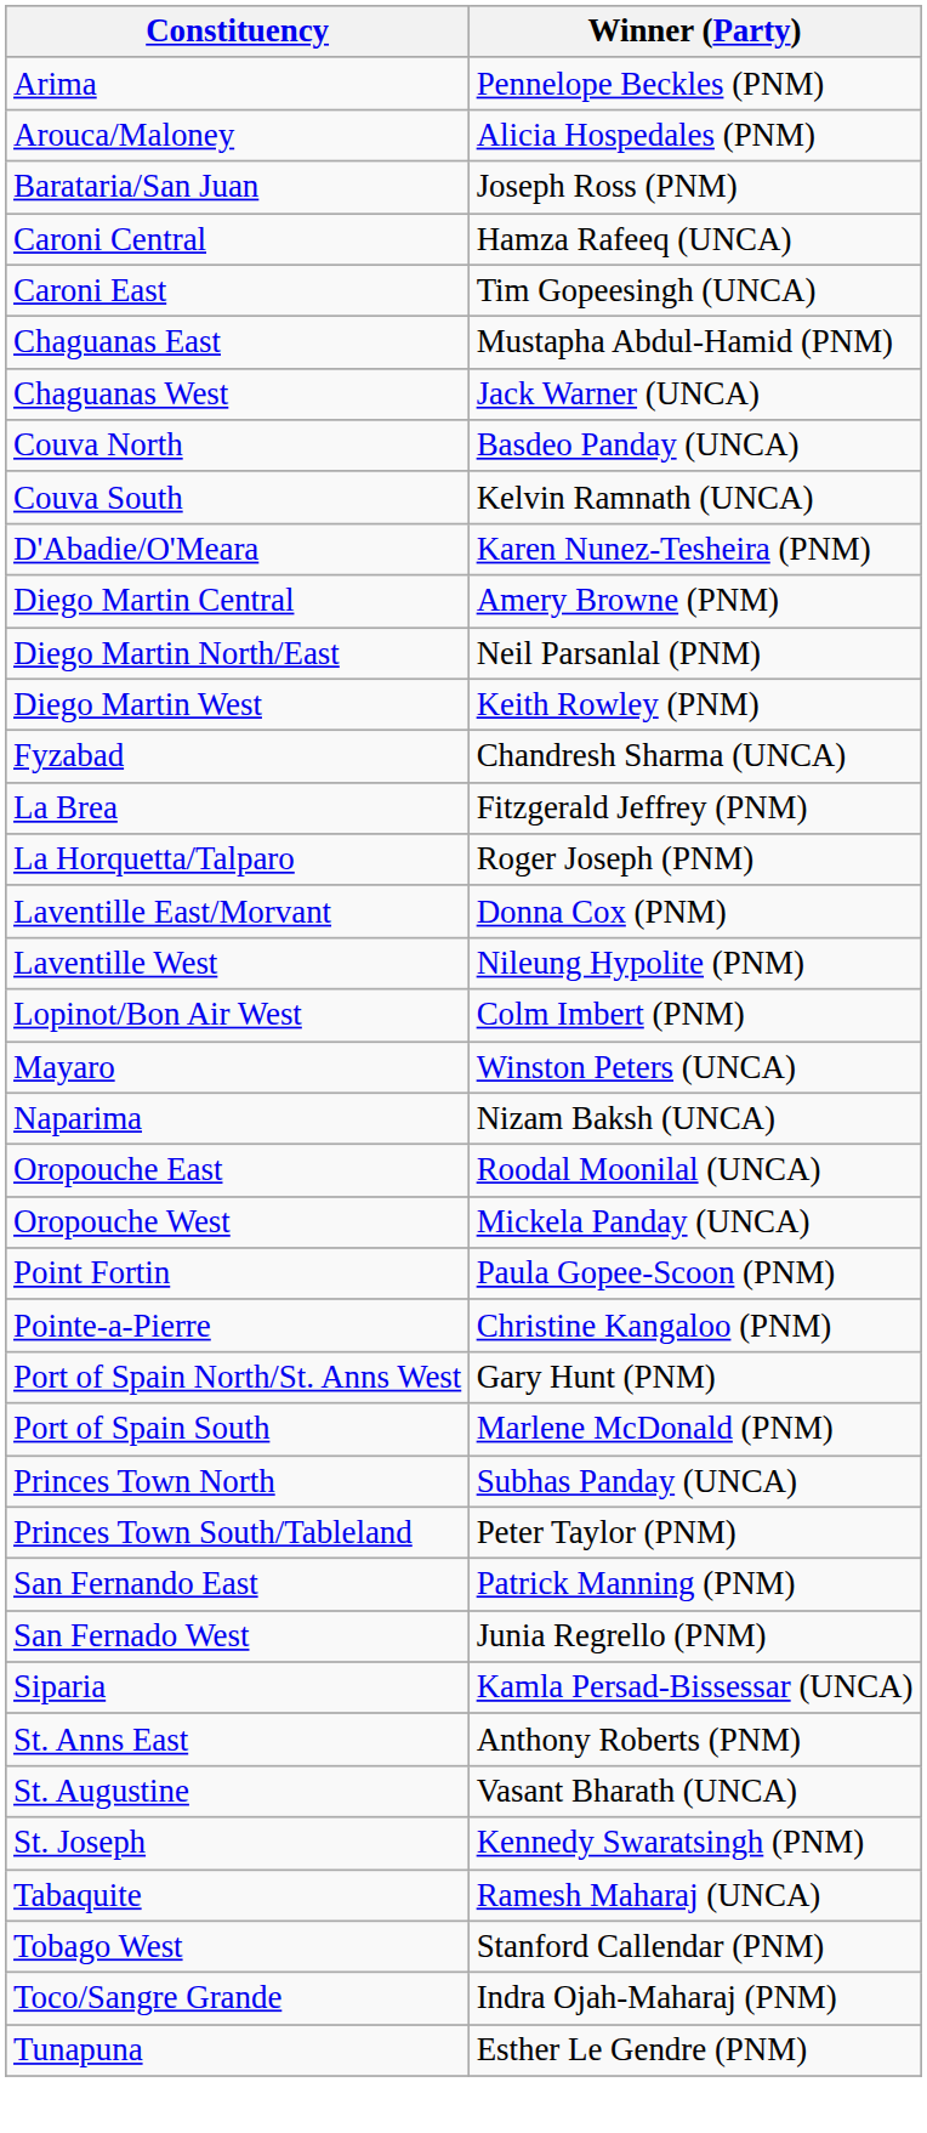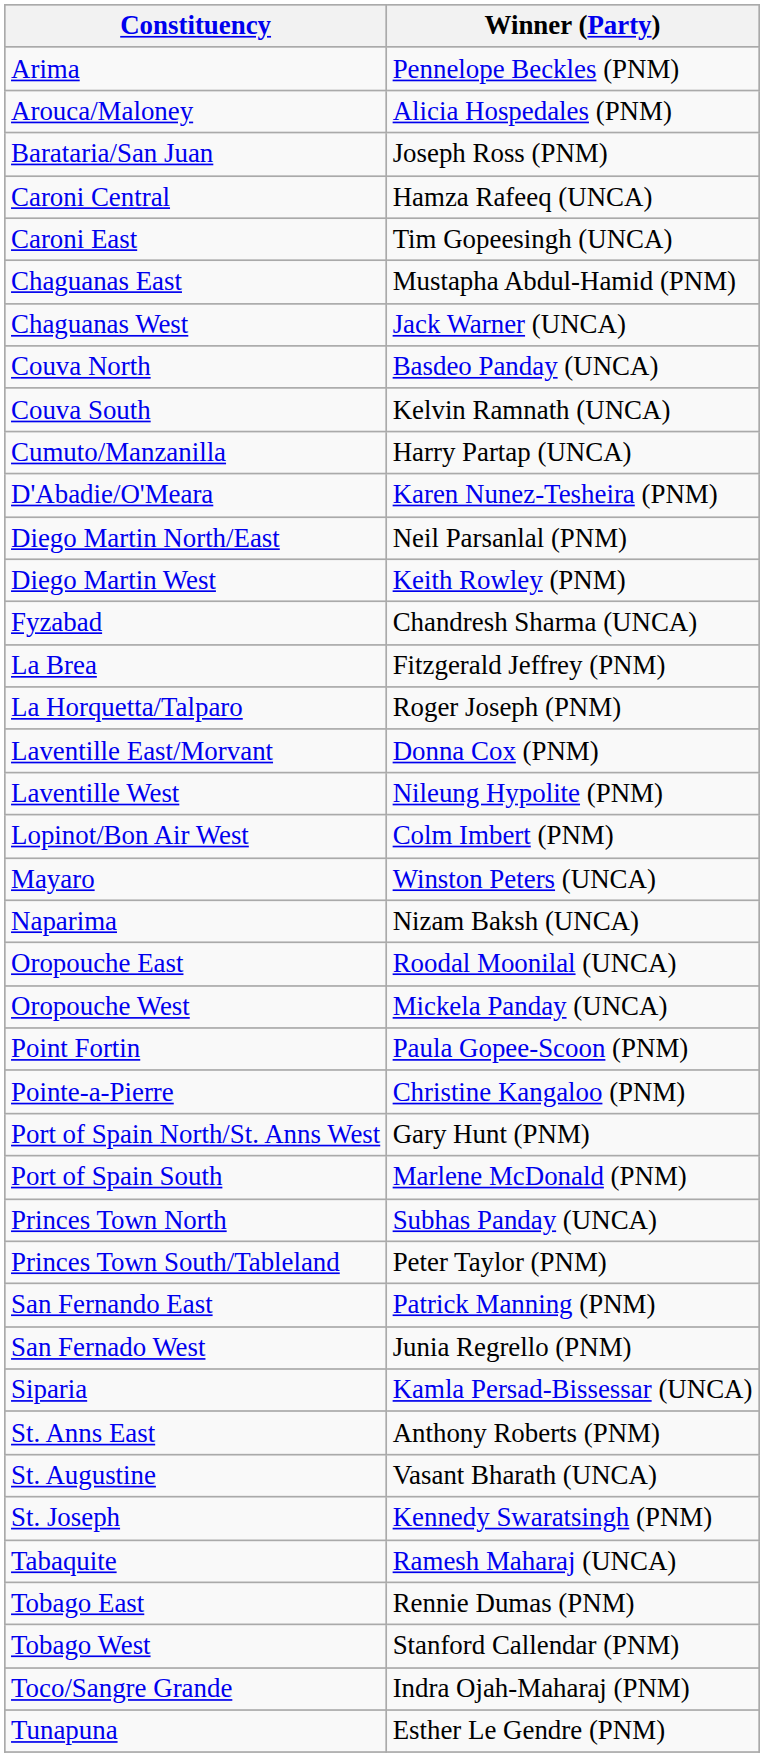 <table class="wikitable">
 <tr>
 <th><a href='#'>Constituency</a></th>
 <th>Winner (<a href='#'>Party</a>)</th>
 </tr>
 <tr>
 <td><a href='#'>Arima</a></td>
 <td><a href='#'>Pennelope Beckles</a> (PNM)</td>
 </tr>
 <tr>
 <td><a href='#'>Arouca/Maloney</a></td>
 <td><a href='#'>Alicia Hospedales</a> (PNM)</td>
 </tr>
 <tr>
 <td><a href='#'>Barataria/San Juan</a></td>
 <td>Joseph Ross (PNM)</td>
 </tr>
 <tr>
 <td><a href='#'>Caroni Central</a></td>
 <td>Hamza Rafeeq (UNCA)</td>
 </tr>
 <tr>
 <td><a href='#'>Caroni East</a></td>
 <td>Tim Gopeesingh (UNCA)</td>
 </tr>
 <tr>
 <td><a href='#'>Chaguanas East</a></td>
 <td>Mustapha Abdul-Hamid (PNM)</td>
 </tr>
 <tr>
 <td><a href='#'>Chaguanas West</a></td>
 <td><a href='#'>Jack Warner</a> (UNCA)</td>
 </tr>
 <tr>
 <td><a href='#'>Couva North</a></td>
 <td><a href='#'>Basdeo Panday</a> (UNCA)</td>
 </tr>
 <tr>
 <td><a href='#'>Couva South</a></td>
 <td>Kelvin Ramnath (UNCA)</td>
 </tr>
 <tr>
+<td><a href='#'>Cumuto/Manzanilla</a></td>
+<td>Harry Partap (UNCA)</td>
+</tr>
+<tr>
 <td><a href='#'>D'Abadie/O'Meara</a></td>
 <td><a href='#'>Karen Nunez-Tesheira</a> (PNM)</td>
-</tr>
-<tr>
-<td><a href='#'>Diego Martin Central</a></td>
-<td><a href='#'>Amery Browne</a> (PNM)</td>
 </tr>
 <tr>
 <td><a href='#'>Diego Martin North/East</a></td>
 <td>Neil Parsanlal (PNM)</td>
 </tr>
 <tr>
 <td><a href='#'>Diego Martin West</a></td>
 <td><a href='#'>Keith Rowley</a> (PNM)</td>
 </tr>
 <tr>
 <td><a href='#'>Fyzabad</a></td>
 <td>Chandresh Sharma (UNCA)</td>
 </tr>
 <tr>
 <td><a href='#'>La Brea</a></td>
 <td>Fitzgerald Jeffrey (PNM)</td>
 </tr>
 <tr>
 <td><a href='#'>La Horquetta/Talparo</a></td>
 <td>Roger Joseph (PNM)</td>
 </tr>
 <tr>
 <td><a href='#'>Laventille East/Morvant</a></td>
 <td><a href='#'>Donna Cox</a> (PNM)</td>
 </tr>
 <tr>
 <td><a href='#'>Laventille West</a></td>
 <td><a href='#'>Nileung Hypolite</a> (PNM)</td>
 </tr>
 <tr>
 <td><a href='#'>Lopinot/Bon Air West</a></td>
 <td><a href='#'>Colm Imbert</a> (PNM)</td>
 </tr>
 <tr>
 <td><a href='#'>Mayaro</a></td>
 <td><a href='#'>Winston Peters</a> (UNCA)</td>
 </tr>
 <tr>
 <td><a href='#'>Naparima</a></td>
 <td>Nizam Baksh (UNCA)</td>
 </tr>
 <tr>
 <td><a href='#'>Oropouche East</a></td>
 <td><a href='#'>Roodal Moonilal</a> (UNCA)</td>
 </tr>
 <tr>
 <td><a href='#'>Oropouche West</a></td>
 <td><a href='#'>Mickela Panday</a> (UNCA)</td>
 </tr>
 <tr>
 <td><a href='#'>Point Fortin</a></td>
 <td><a href='#'>Paula Gopee-Scoon</a> (PNM)</td>
 </tr>
 <tr>
 <td><a href='#'>Pointe-a-Pierre</a></td>
 <td><a href='#'>Christine Kangaloo</a> (PNM)</td>
 </tr>
 <tr>
 <td><a href='#'>Port of Spain North/St. Anns West</a></td>
 <td>Gary Hunt (PNM)</td>
 </tr>
 <tr>
 <td><a href='#'>Port of Spain South</a></td>
 <td><a href='#'>Marlene McDonald</a> (PNM)</td>
 </tr>
 <tr>
 <td><a href='#'>Princes Town North</a></td>
 <td><a href='#'>Subhas Panday</a> (UNCA)</td>
 </tr>
 <tr>
 <td><a href='#'>Princes Town South/Tableland</a></td>
 <td>Peter Taylor (PNM)</td>
 </tr>
 <tr>
 <td><a href='#'>San Fernando East</a></td>
 <td><a href='#'>Patrick Manning</a> (PNM)</td>
 </tr>
 <tr>
 <td><a href='#'>San Fernado West</a></td>
 <td>Junia Regrello (PNM)</td>
 </tr>
 <tr>
 <td><a href='#'>Siparia</a></td>
 <td><a href='#'>Kamla Persad-Bissessar</a> (UNCA)</td>
 </tr>
 <tr>
 <td><a href='#'>St. Anns East</a></td>
 <td>Anthony Roberts (PNM)</td>
 </tr>
 <tr>
 <td><a href='#'>St. Augustine</a></td>
 <td>Vasant Bharath (UNCA)</td>
 </tr>
 <tr>
 <td><a href='#'>St. Joseph</a></td>
 <td><a href='#'>Kennedy Swaratsingh</a> (PNM)</td>
 </tr>
 <tr>
 <td><a href='#'>Tabaquite</a></td>
 <td><a href='#'>Ramesh Maharaj</a> (UNCA)</td>
 </tr>
 <tr>
+<td><a href='#'>Tobago East</a></td>
+<td>Rennie Dumas (PNM)</td>
+</tr>
+<tr>
 <td><a href='#'>Tobago West</a></td>
 <td>Stanford Callendar (PNM)</td>
 </tr>
 <tr>
 <td><a href='#'>Toco/Sangre Grande</a></td>
 <td>Indra Ojah-Maharaj (PNM)</td>
 </tr>
 <tr>
 <td><a href='#'>Tunapuna</a></td>
 <td>Esther Le Gendre (PNM)</td>
 </tr>
 </table>
